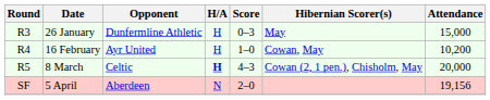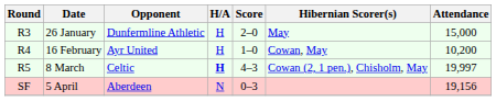 <table class="wikitable" style="text-align:center">
 <tr>
 <th>Round</th>
 <th>Date</th>
 <th>Opponent</th>
 <th>H/A</th>
 <th>Score</th>
 <th>Hibernian Scorer(s)</th>
 <th>Attendance</th>
 </tr>
 <tr bgcolor=#EEFFEE>
 <td>R3</td>
 <td align=left>26 January</td>
 <td align=left><a href='#'>Dunfermline Athletic</a></td>
 <td><a href='#'>H</a></td>
-<td>0–3</td>
+<td>2–0</td>
 <td align=left><a href='#'>May</a></td>
 <td>15,000</td>
 </tr>
 <tr bgcolor=#EEFFEE>
 <td>R4</td>
 <td align=left>16 February</td>
 <td align=left><a href='#'>Ayr United</a></td>
 <td><a href='#'>H</a></td>
 <td>1–0</td>
 <td align=left><a href='#'>Cowan</a>, <a href='#'>May</a></td>
 <td>10,200</td>
 </tr>
 <tr bgcolor=#EEFFEE>
 <td>R5</td>
 <td align=left>8 March</td>
 <td align=left><a href='#'>Celtic</a></td>
 <td><strong><a href='#'>H</a></strong></td>
 <td>4–3</td>
 <td align=left><a href='#'>Cowan (2, 1 pen.)</a>, <a href='#'>Chisholm</a>, <a href='#'>May</a></td>
-<td>20,000</td>
+<td>19,997</td>
 </tr>
 <tr bgcolor=#FFCCCC>
 <td>SF</td>
 <td align=left>5 April</td>
 <td align=left><a href='#'>Aberdeen</a></td>
 <td><a href='#'>N</a></td>
-<td>2–0</td>
+<td>0–3</td>
 <td align=left></td>
 <td>19,156</td>
 </tr>
 <tr>
 </tr>
 </table>
